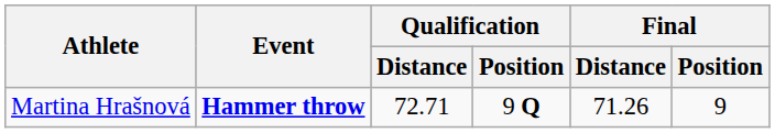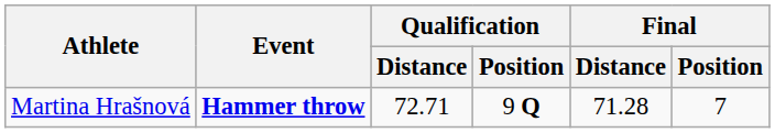 <table class="wikitable" style="font-size:90%">
 <tr>
 <th rowspan="2">Athlete</th>
 <th rowspan="2">Event</th>
 <th colspan="2">Qualification</th>
 <th colspan="2">Final</th>
 </tr>
 <tr>
 <th>Distance</th>
 <th>Position</th>
 <th>Distance</th>
 <th>Position</th>
 </tr>
 <tr style=text-align:center>
 <td style=text-align:left><a href='#'>Martina Hrašnová</a></td>
 <td style=text-align:left><strong><a href='#'>Hammer throw</a></strong></td>
 <td>72.71</td>
 <td>9 <strong>Q</strong></td>
-<td>71.26</td>
-<td>9</td>
+<td>71.28</td>
+<td>7</td>
 </tr>
 </table>
